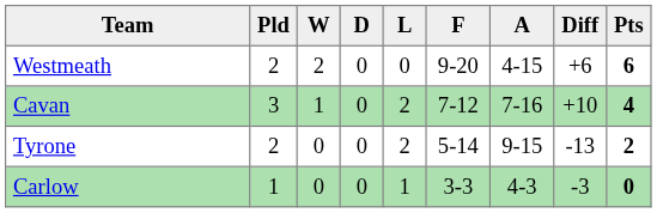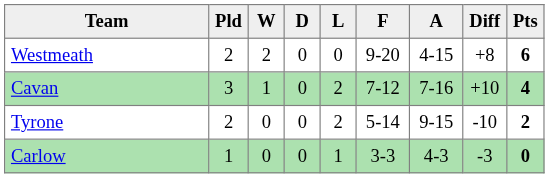 <table style=border-collapse:collapse border=1 cellspacing=0 cellpadding=5>
 <tr align=center bgcolor=#efefef>
 <th width=165>Team</th>
 <th width=20>Pld</th>
 <th width=20>W</th>
 <th width=20>D</th>
 <th width=20>L</th>
 <th width=35>F</th>
 <th width=35>A</th>
 <th width=20>Diff</th>
 <th width=20>Pts</th>
 </tr>
 <tr align=center style="background:#FFFFFF;">
 <td style="text-align:left;"><a href='#'>Westmeath</a></td>
 <td>2</td>
 <td>2</td>
 <td>0</td>
 <td>0</td>
 <td>9-20</td>
 <td>4-15</td>
-<td>+6</td>
+<td>+8</td>
 <td><strong>6</strong></td>
 </tr>
 <tr align=center style="background:#ACE1AF;">
 <td style="text-align:left;"><a href='#'>Cavan</a></td>
 <td>3</td>
 <td>1</td>
 <td>0</td>
 <td>2</td>
 <td>7-12</td>
 <td>7-16</td>
 <td>+10</td>
 <td><strong>4</strong></td>
 </tr>
 <tr align=center style="background:#FFFFFF;">
 <td style="text-align:left;"><a href='#'>Tyrone</a></td>
 <td>2</td>
 <td>0</td>
 <td>0</td>
 <td>2</td>
 <td>5-14</td>
 <td>9-15</td>
-<td>-13</td>
+<td>-10</td>
 <td><strong>2</strong></td>
 </tr>
 <tr align=center style="background:#ACE1AF;">
 <td style="text-align:left;"><a href='#'>Carlow</a></td>
 <td>1</td>
 <td>0</td>
 <td>0</td>
 <td>1</td>
 <td>3-3</td>
 <td>4-3</td>
 <td>-3</td>
 <td><strong>0</strong></td>
 </tr>
 </table>
